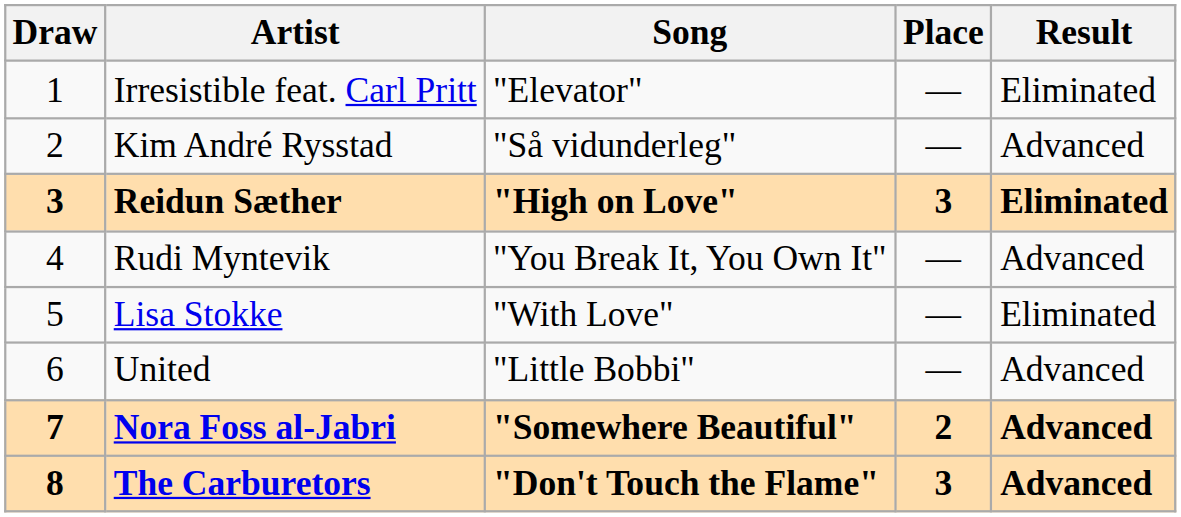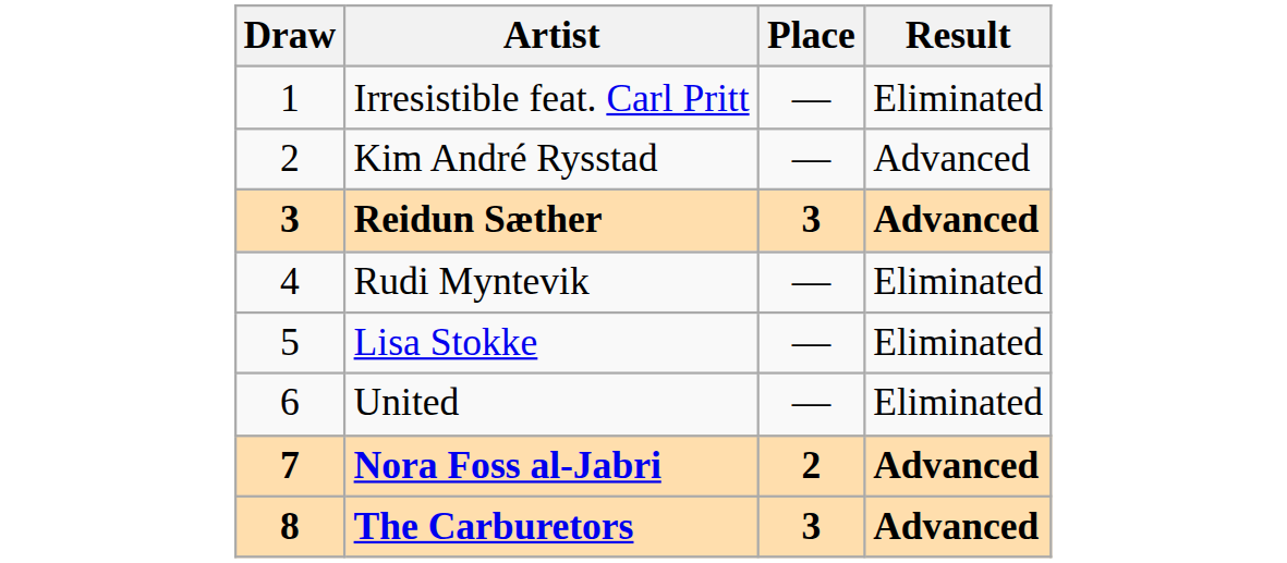 <table class="sortable wikitable" style="margin: 1em auto 1em auto; text-align:center">
 <tr>
 <th>Draw</th>
 <th>Artist</th>
-<th>Song</th>
 <th>Place</th>
 <th>Result</th>
 </tr>
 <tr>
 <td>1</td>
 <td align="left">Irresistible feat. <a href='#'>Carl Pritt</a></td>
-<td align="left">"Elevator"</td>
 <td data-sort-vaue="0">—</td>
 <td align="left">Eliminated</td>
 </tr>
 <tr>
 <td>2</td>
 <td align="left">Kim André Rysstad</td>
-<td align="left">"Så vidunderleg"</td>
 <td data-sort-vaue="0">—</td>
 <td align="left">Advanced</td>
 </tr>
 <tr style="background:navajowhite; font-weight:bold;">
 <td>3</td>
 <td align="left">Reidun Sæther</td>
-<td align="left">"High on Love"</td>
 <td>3</td>
-<td align="left">Eliminated</td>
+<td align="left">Advanced</td>
 </tr>
 <tr>
 <td>4</td>
 <td align="left">Rudi Myntevik</td>
-<td align="left">"You Break It, You Own It"</td>
 <td data-sort-vaue="0">—</td>
-<td align="left">Advanced</td>
+<td align="left">Eliminated</td>
 </tr>
 <tr>
 <td>5</td>
 <td align="left"><a href='#'>Lisa Stokke</a></td>
-<td align="left">"With Love"</td>
 <td data-sort-vaue="0">—</td>
 <td align="left">Eliminated</td>
 </tr>
 <tr>
 <td>6</td>
 <td align="left">United</td>
-<td align="left">"Little Bobbi"</td>
 <td data-sort-vaue="0">—</td>
-<td align="left">Advanced</td>
+<td align="left">Eliminated</td>
 </tr>
 <tr style="background:navajowhite; font-weight:bold;">
 <td>7</td>
 <td align="left"><a href='#'>Nora Foss al-Jabri</a></td>
-<td align="left">"Somewhere Beautiful"</td>
 <td>2</td>
 <td align="left">Advanced</td>
 </tr>
 <tr style="background:navajowhite; font-weight:bold;">
 <td>8</td>
 <td align="left" data-sort-value="Carburetors, The"><a href='#'>The Carburetors</a></td>
-<td align="left">"Don't Touch the Flame"</td>
 <td>3</td>
 <td align="left">Advanced</td>
 </tr>
 </table>
